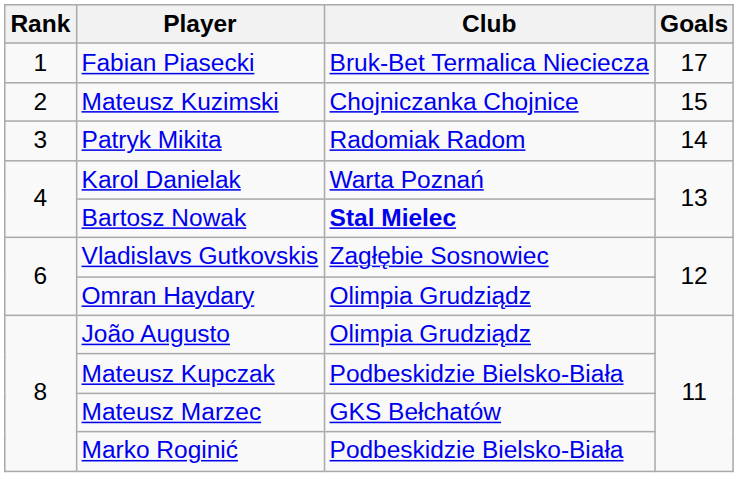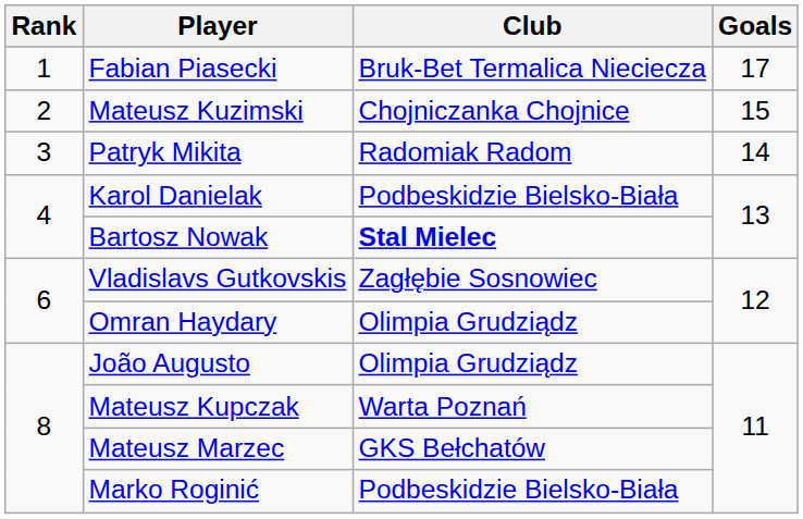 <table class="wikitable" style="text-align:center">
 <tr>
 <th>Rank</th>
 <th>Player</th>
 <th>Club</th>
 <th>Goals</th>
 </tr>
 <tr>
 <td rowspan="1">1</td>
 <td align="left"> <a href='#'>Fabian Piasecki</a></td>
 <td align="left"><a href='#'>Bruk-Bet Termalica Nieciecza</a></td>
 <td rowspan="1">17</td>
 </tr>
 <tr>
 <td rowspan="1">2</td>
 <td align="left"> <a href='#'>Mateusz Kuzimski</a></td>
 <td align="left"><a href='#'>Chojniczanka Chojnice</a></td>
 <td rowspan="1">15</td>
 </tr>
 <tr>
 <td rowspan="1">3</td>
 <td align="left"> <a href='#'>Patryk Mikita</a></td>
 <td align="left"><a href='#'>Radomiak Radom</a></td>
 <td rowspan="1">14</td>
 </tr>
 <tr>
 <td rowspan="2">4</td>
 <td align="left"> <a href='#'>Karol Danielak</a></td>
-<td align="left"><a href='#'>Warta Poznań</a></td>
+<td align="left"><a href='#'>Podbeskidzie Bielsko-Biała</a></td>
 <td rowspan="2">13</td>
 </tr>
 <tr>
 <td align="left"> <a href='#'>Bartosz Nowak</a></td>
 <td align="left"><strong><a href='#'>Stal Mielec</a></strong></td>
 </tr>
 <tr>
 <td rowspan="2">6</td>
 <td align="left"> <a href='#'>Vladislavs Gutkovskis</a></td>
 <td align="left"><a href='#'>Zagłębie Sosnowiec</a></td>
 <td rowspan="2">12</td>
 </tr>
 <tr>
 <td align="left"> <a href='#'>Omran Haydary</a></td>
 <td align="left"><a href='#'>Olimpia Grudziądz</a></td>
 </tr>
 <tr>
 <td rowspan="4">8</td>
 <td align="left"> <a href='#'>João Augusto</a></td>
 <td align="left"><a href='#'>Olimpia Grudziądz</a></td>
 <td rowspan="4">11</td>
 </tr>
 <tr>
 <td align="left"> <a href='#'>Mateusz Kupczak</a></td>
-<td align="left"><a href='#'>Podbeskidzie Bielsko-Biała</a></td>
+<td align="left"><a href='#'>Warta Poznań</a></td>
 </tr>
 <tr>
 <td align="left"> <a href='#'>Mateusz Marzec</a></td>
 <td align="left"><a href='#'>GKS Bełchatów</a></td>
 </tr>
 <tr>
 <td align="left"> <a href='#'>Marko Roginić</a></td>
 <td align="left"><a href='#'>Podbeskidzie Bielsko-Biała</a></td>
 </tr>
 </table>
